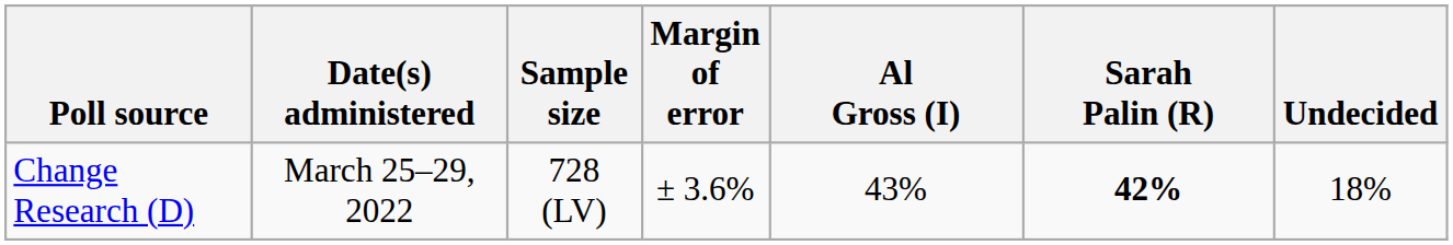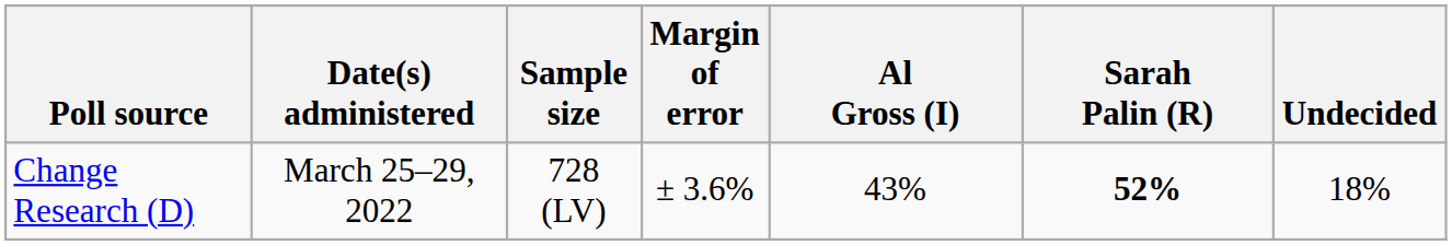 <table class="wikitable" style="font-size:90%;text-align:center;">
 <tr valign=bottom>
 <th>Poll source</th>
 <th>Date(s)<br>administered</th>
 <th>Sample<br>size</th>
 <th>Margin<br>of error</th>
 <th style="width:100px;">Al<br>Gross (I)</th>
 <th style="width:100px;">Sarah<br>Palin (R)</th>
 <th>Undecided</th>
 </tr>
 <tr>
 <td style="text-align:left;"><a href='#'>Change Research (D)</a></td>
 <td>March 25–29, 2022</td>
 <td>728 (LV)</td>
 <td>± 3.6%</td>
 <td>43%</td>
-<td><strong>42%</strong></td>
+<td><strong>52%</strong></td>
 <td>18%</td>
 </tr>
 </table>
